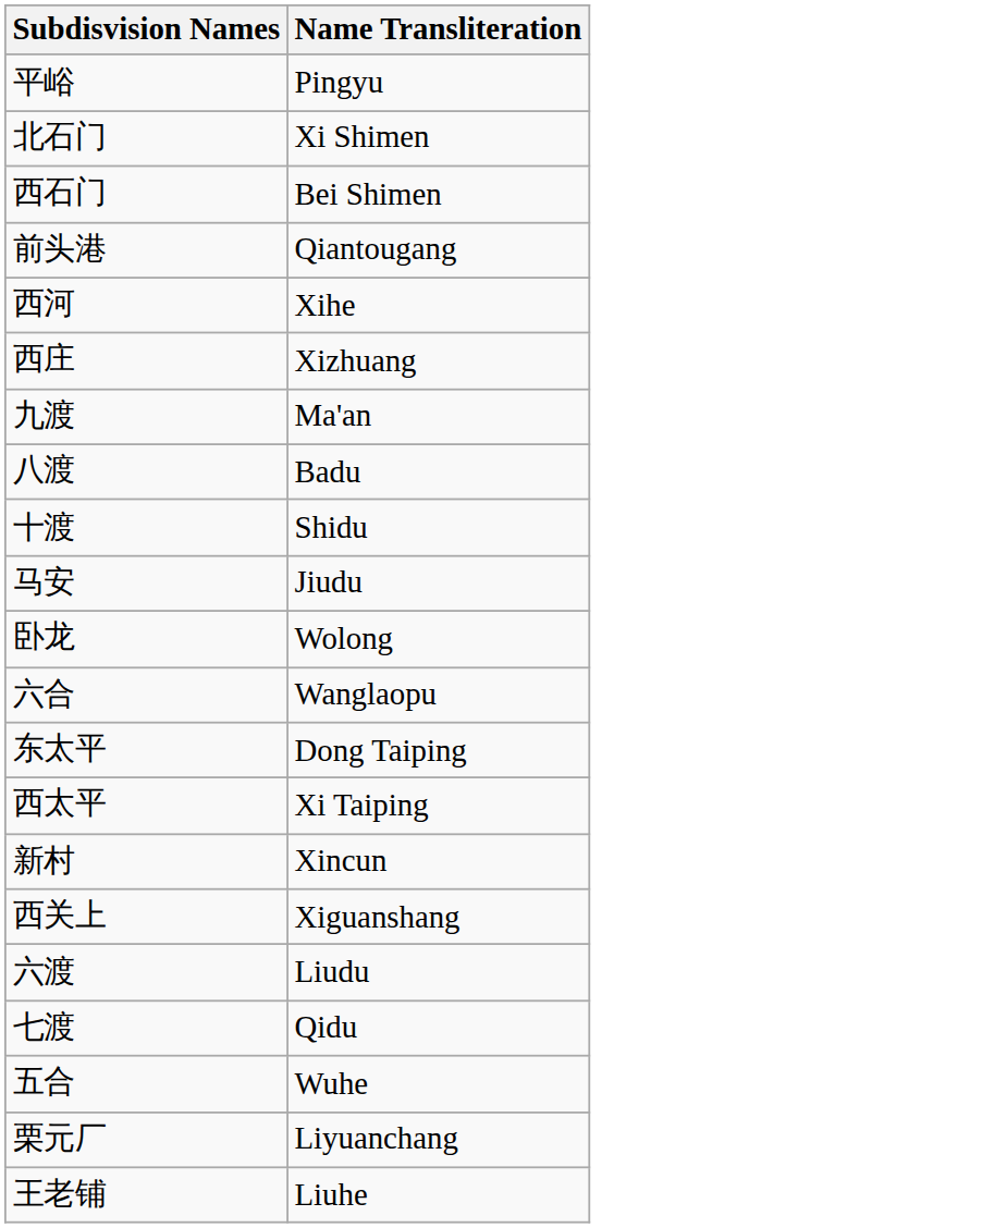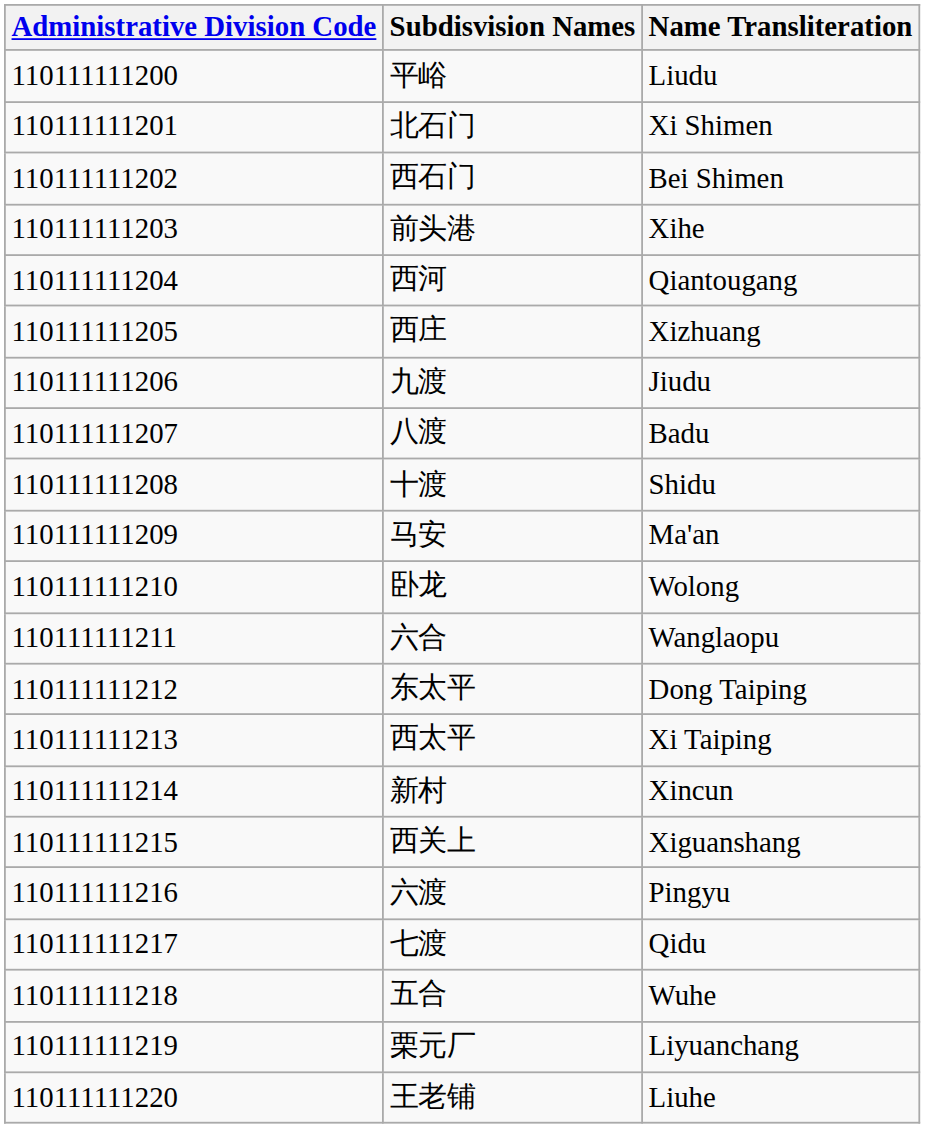 <table class="wikitable sortable">
 <tr>
+<th><a href='#'>Administrative Division Code</a></th>
 <th>Subdisvision Names</th>
 <th>Name Transliteration</th>
 </tr>
 <tr>
+<td>110111111200</td>
 <td>平峪</td>
-<td>Pingyu</td>
+<td>Liudu</td>
 </tr>
 <tr>
+<td>110111111201</td>
 <td>北石门</td>
 <td>Xi Shimen</td>
 </tr>
 <tr>
+<td>110111111202</td>
 <td>西石门</td>
 <td>Bei Shimen</td>
 </tr>
 <tr>
+<td>110111111203</td>
 <td>前头港</td>
+<td>Xihe</td>
+</tr>
+<tr>
+<td>110111111204</td>
+<td>西河</td>
 <td>Qiantougang</td>
 </tr>
 <tr>
-<td>西河</td>
-<td>Xihe</td>
-</tr>
-<tr>
+<td>110111111205</td>
 <td>西庄</td>
 <td>Xizhuang</td>
 </tr>
 <tr>
+<td>110111111206</td>
 <td>九渡</td>
-<td>Ma'an</td>
+<td>Jiudu</td>
 </tr>
 <tr>
+<td>110111111207</td>
 <td>八渡</td>
 <td>Badu</td>
 </tr>
 <tr>
+<td>110111111208</td>
 <td>十渡</td>
 <td>Shidu</td>
 </tr>
 <tr>
+<td>110111111209</td>
 <td>马安</td>
-<td>Jiudu</td>
+<td>Ma'an</td>
 </tr>
 <tr>
+<td>110111111210</td>
 <td>卧龙</td>
 <td>Wolong</td>
 </tr>
 <tr>
+<td>110111111211</td>
 <td>六合</td>
 <td>Wanglaopu</td>
 </tr>
 <tr>
+<td>110111111212</td>
 <td>东太平</td>
 <td>Dong Taiping</td>
 </tr>
 <tr>
+<td>110111111213</td>
 <td>西太平</td>
 <td>Xi Taiping</td>
 </tr>
 <tr>
+<td>110111111214</td>
 <td>新村</td>
 <td>Xincun</td>
 </tr>
 <tr>
+<td>110111111215</td>
 <td>西关上</td>
 <td>Xiguanshang</td>
 </tr>
 <tr>
+<td>110111111216</td>
 <td>六渡</td>
-<td>Liudu</td>
+<td>Pingyu</td>
 </tr>
 <tr>
+<td>110111111217</td>
 <td>七渡</td>
 <td>Qidu</td>
 </tr>
 <tr>
+<td>110111111218</td>
 <td>五合</td>
 <td>Wuhe</td>
 </tr>
 <tr>
+<td>110111111219</td>
 <td>栗元厂</td>
 <td>Liyuanchang</td>
 </tr>
 <tr>
+<td>110111111220</td>
 <td>王老铺</td>
 <td>Liuhe</td>
 </tr>
 </table>
